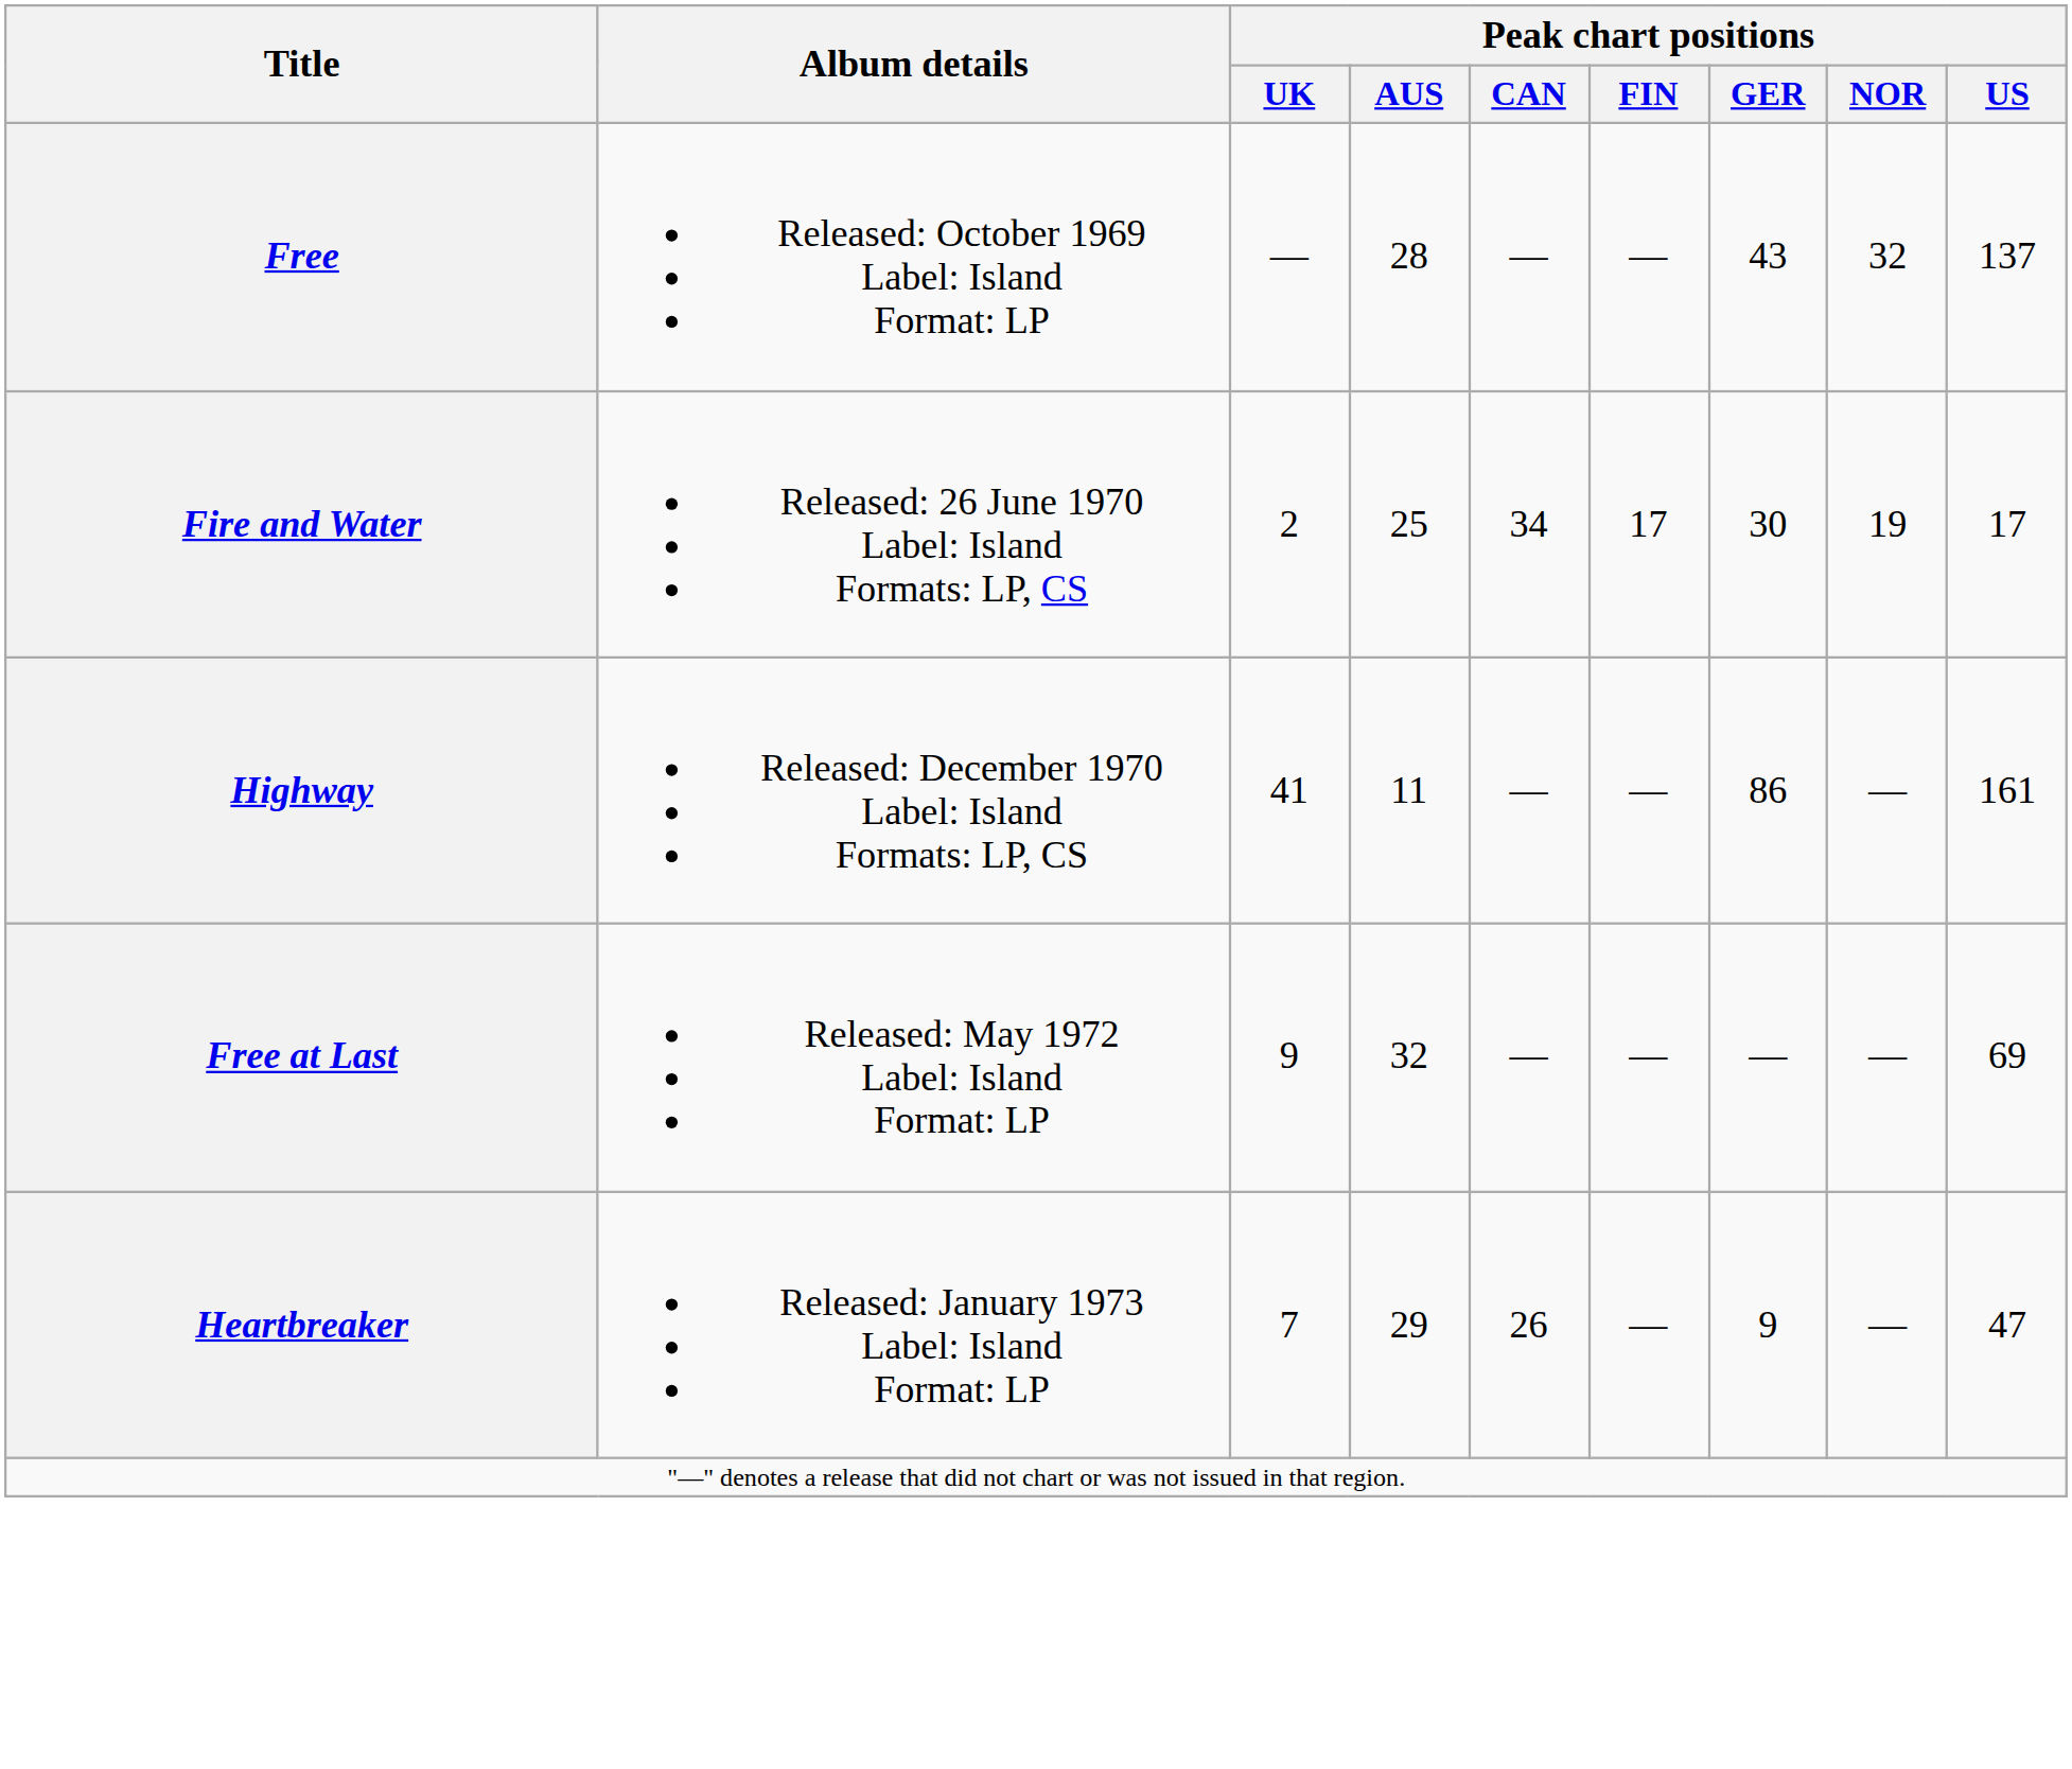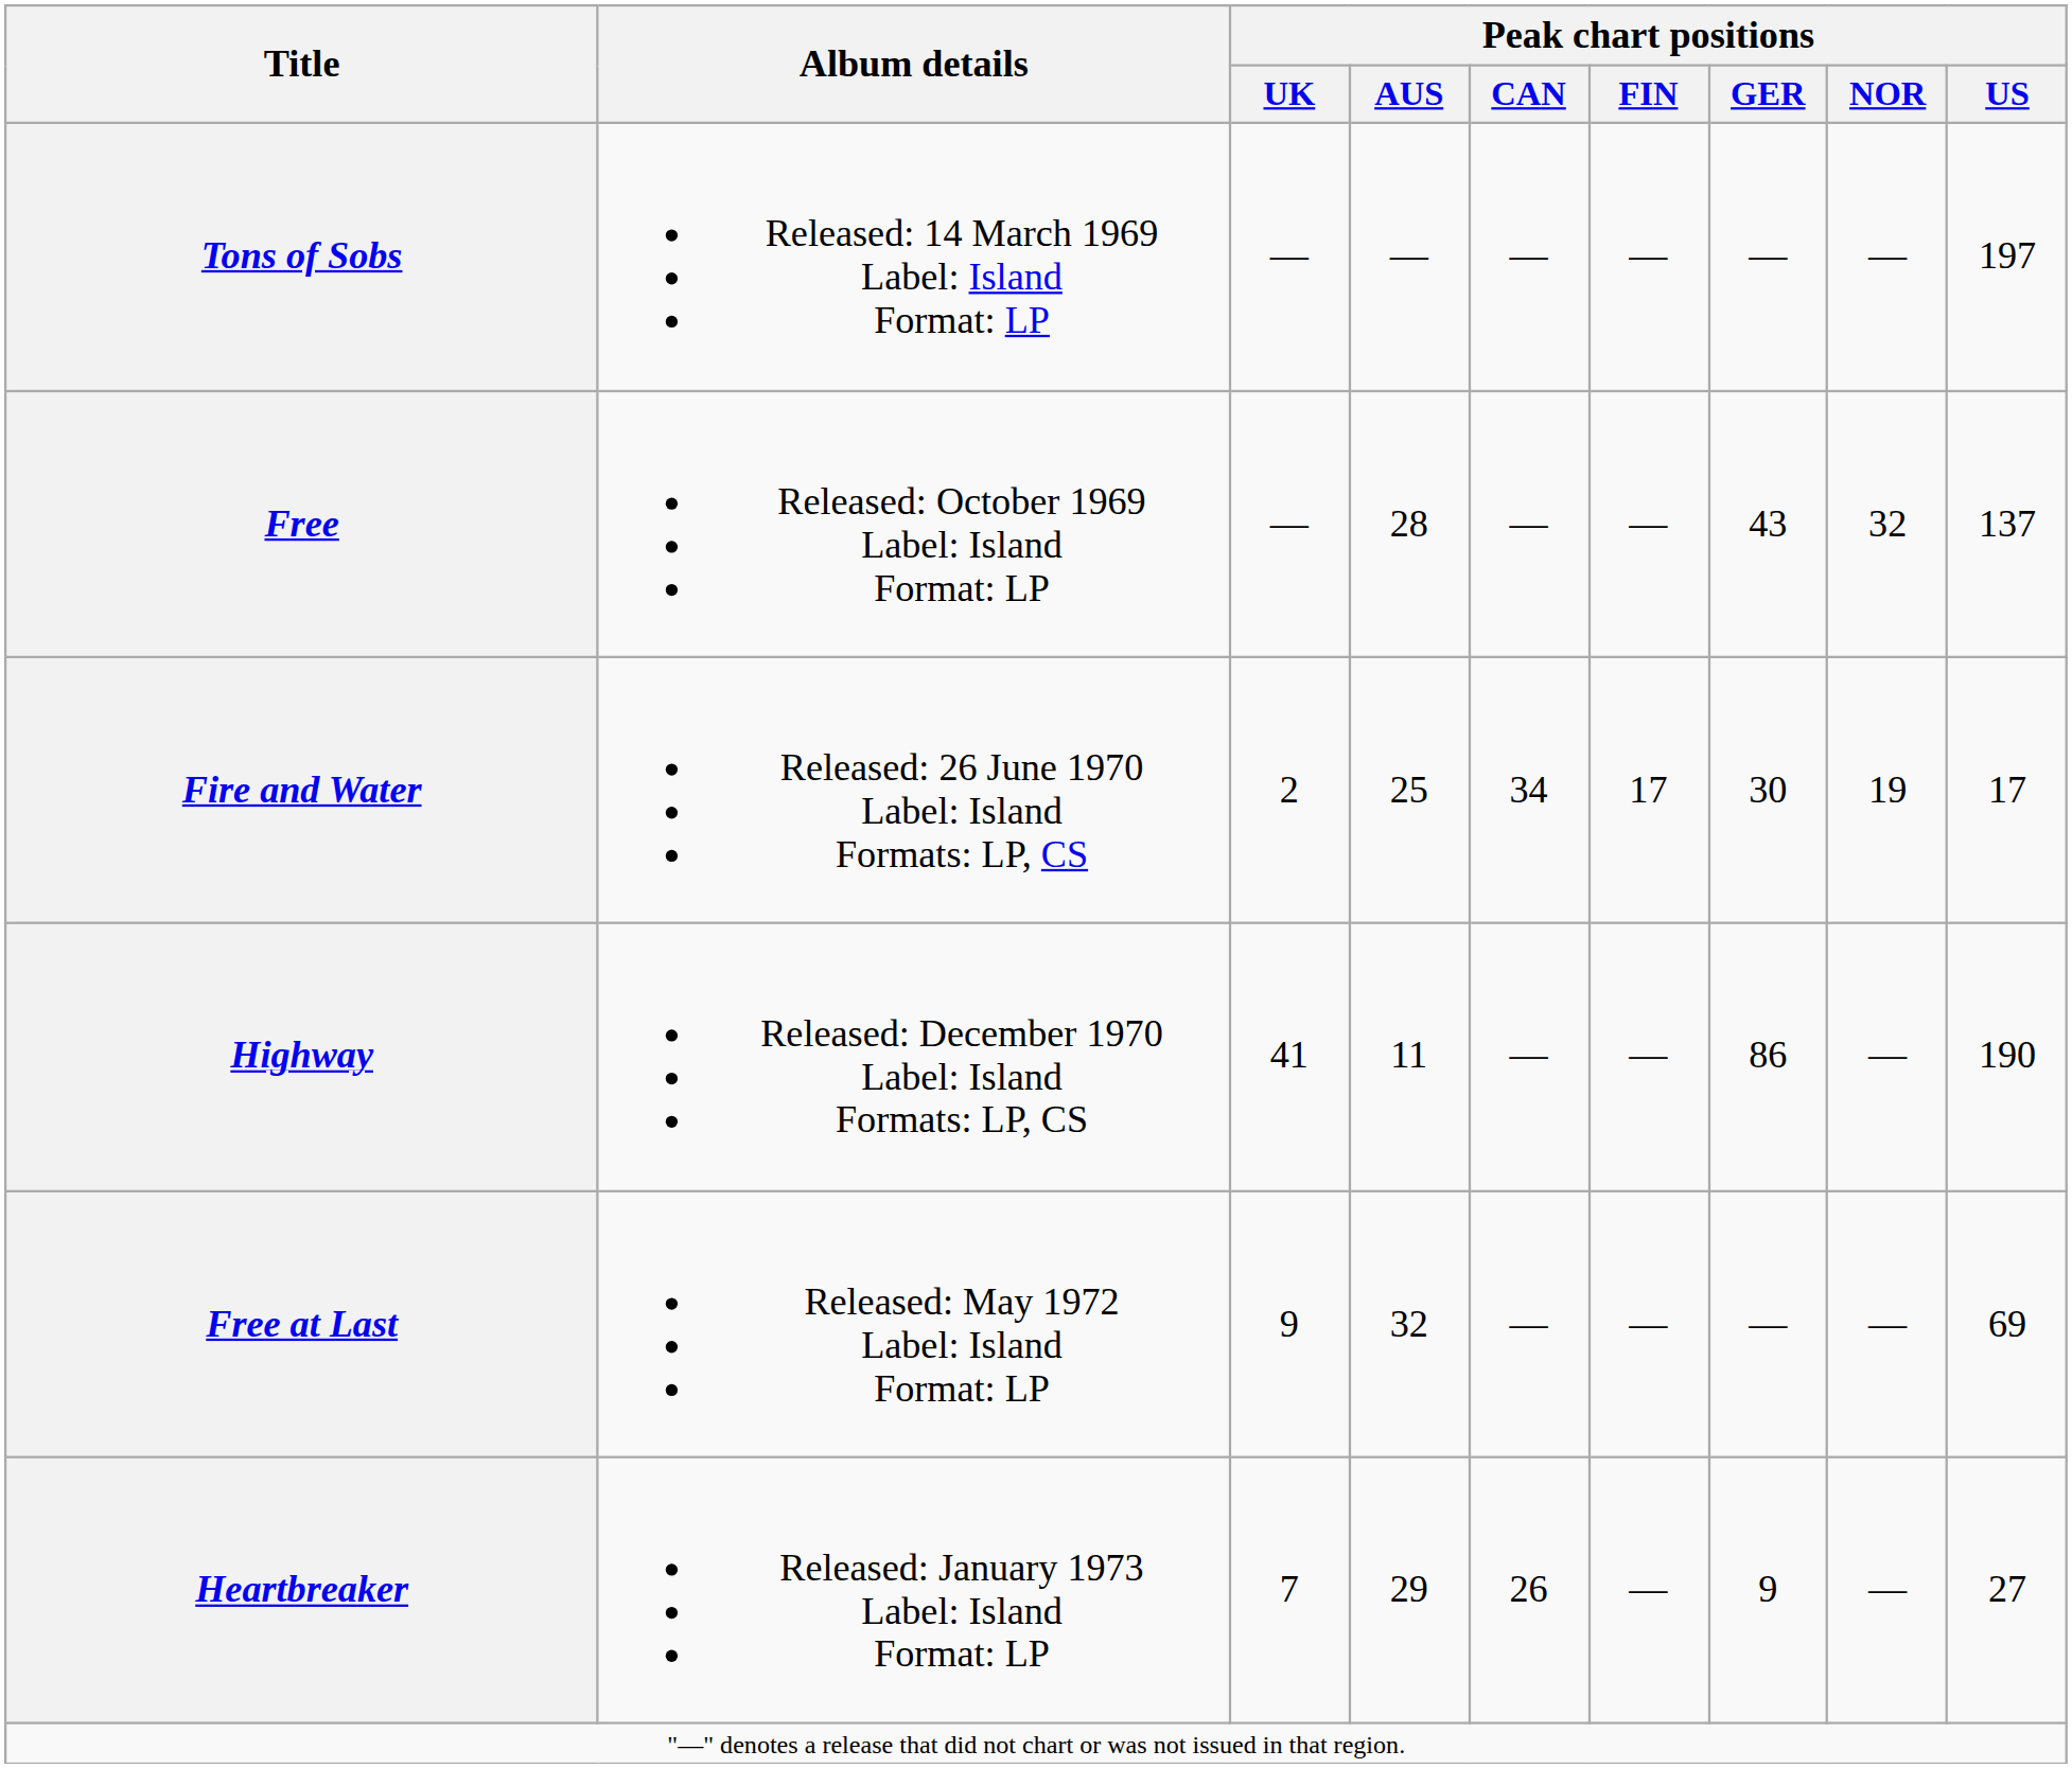 <table class="wikitable plainrowheaders" style="text-align:center;">
 <tr>
 <th scope="col" rowspan="2" style="width:15em;">Title</th>
 <th scope="col" rowspan="2" style="width:16em;">Album details</th>
 <th colspan="7" scope="col">Peak chart positions</th>
 </tr>
 <tr>
 <th scope="col" style="width:3em;font-size:90%;"><a href='#'>UK</a><br></th>
 <th scope="col" style="width:3em;font-size:90%;"><a href='#'>AUS</a><br></th>
 <th scope="col" style="width:3em;font-size:90%;"><a href='#'>CAN</a><br></th>
 <th scope="col" style="width:3em;font-size:90%;"><a href='#'>FIN</a><br></th>
 <th scope="col" style="width:3em;font-size:90%;"><a href='#'>GER</a><br></th>
 <th scope="col" style="width:3em;font-size:90%;"><a href='#'>NOR</a><br></th>
 <th scope="col" style="width:3em;font-size:90%;"><a href='#'>US</a><br></th>
+</tr>
+<tr>
+<th scope="row"><em><a href='#'>Tons of Sobs</a></em></th>
+<td><br><ul><li>Released: 14 March 1969</li><li>Label: <a href='#'>Island</a></li><li>Format: <a href='#'>LP</a></li></ul></td>
+<td>—</td>
+<td>—</td>
+<td>—</td>
+<td>—</td>
+<td>—</td>
+<td>—</td>
+<td>197</td>
 </tr>
 <tr>
 <th scope="row"><em><a href='#'>Free</a></em></th>
 <td><br><ul><li>Released: October 1969</li><li>Label: Island</li><li>Format: LP</li></ul></td>
 <td>—</td>
 <td>28</td>
 <td>—</td>
 <td>—</td>
 <td>43</td>
 <td>32</td>
 <td>137</td>
 </tr>
 <tr>
 <th scope="row"><em><a href='#'>Fire and Water</a></em></th>
 <td><br><ul><li>Released: 26 June 1970</li><li>Label: Island</li><li>Formats: LP, <a href='#'>CS</a></li></ul></td>
 <td>2</td>
 <td>25</td>
 <td>34</td>
 <td>17</td>
 <td>30</td>
 <td>19</td>
 <td>17</td>
 </tr>
 <tr>
 <th scope="row"><em><a href='#'>Highway</a></em></th>
 <td><br><ul><li>Released: December 1970</li><li>Label: Island</li><li>Formats: LP, CS</li></ul></td>
 <td>41</td>
 <td>11</td>
 <td>—</td>
 <td>—</td>
 <td>86</td>
 <td>—</td>
-<td>161</td>
+<td>190</td>
 </tr>
 <tr>
 <th scope="row"><em><a href='#'>Free at Last</a></em></th>
 <td><br><ul><li>Released: May 1972</li><li>Label: Island</li><li>Format: LP</li></ul></td>
 <td>9</td>
 <td>32</td>
 <td>—</td>
 <td>—</td>
 <td>—</td>
 <td>—</td>
 <td>69</td>
 </tr>
 <tr>
 <th scope="row"><em><a href='#'>Heartbreaker</a></em></th>
 <td><br><ul><li>Released: January 1973</li><li>Label: Island</li><li>Format: LP</li></ul></td>
 <td>7</td>
 <td>29</td>
 <td>26</td>
 <td>—</td>
 <td>9</td>
 <td>—</td>
-<td>47</td>
+<td>27</td>
 </tr>
 <tr>
 <td colspan="9" align="center" style="font-size: 8pt">"—" denotes a release that did not chart or was not issued in that region.</td>
 </tr>
 </table>
